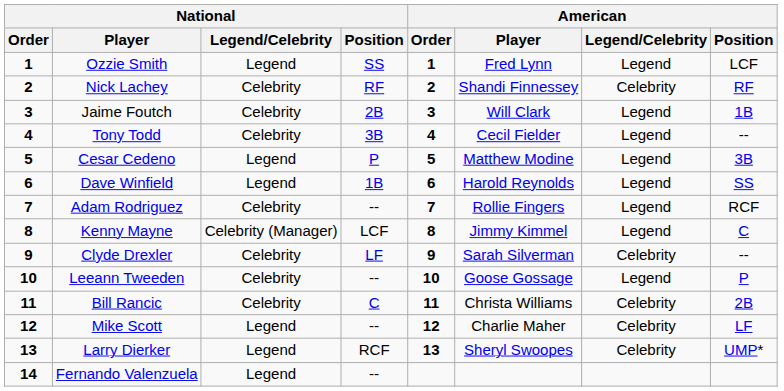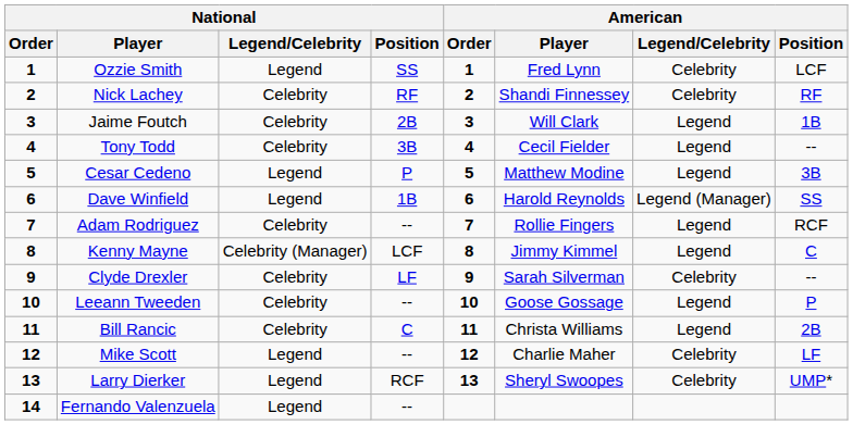 <table class="wikitable" style="text-align:center;">
 <tr>
 <th colspan="4">National</th>
 <th colspan="4">American</th>
 </tr>
 <tr>
 <th>Order</th>
 <th>Player</th>
 <th>Legend/Celebrity</th>
 <th>Position</th>
 <th>Order</th>
 <th>Player</th>
 <th>Legend/Celebrity</th>
 <th>Position</th>
 </tr>
 <tr>
 <td><strong>1</strong></td>
 <td><a href='#'>Ozzie Smith</a></td>
 <td>Legend</td>
 <td><a href='#'>SS</a></td>
 <td><strong>1</strong></td>
 <td><a href='#'>Fred Lynn</a></td>
-<td>Legend</td>
+<td>Celebrity</td>
 <td>LCF</td>
 </tr>
 <tr>
 <td><strong>2</strong></td>
 <td><a href='#'>Nick Lachey</a></td>
 <td>Celebrity</td>
 <td><a href='#'>RF</a></td>
 <td><strong>2</strong></td>
 <td><a href='#'>Shandi Finnessey</a></td>
 <td>Celebrity</td>
 <td><a href='#'>RF</a></td>
 </tr>
 <tr>
 <td><strong>3</strong></td>
 <td>Jaime Foutch</td>
 <td>Celebrity</td>
 <td><a href='#'>2B</a></td>
 <td><strong>3</strong></td>
 <td><a href='#'>Will Clark</a></td>
 <td>Legend</td>
 <td><a href='#'>1B</a></td>
 </tr>
 <tr>
 <td><strong>4</strong></td>
 <td><a href='#'>Tony Todd</a></td>
 <td>Celebrity</td>
 <td><a href='#'>3B</a></td>
 <td><strong>4</strong></td>
 <td><a href='#'>Cecil Fielder</a></td>
 <td>Legend</td>
 <td>--</td>
 </tr>
 <tr>
 <td><strong>5</strong></td>
 <td><a href='#'>Cesar Cedeno</a></td>
 <td>Legend</td>
 <td><a href='#'>P</a></td>
 <td><strong>5</strong></td>
 <td><a href='#'>Matthew Modine</a></td>
 <td>Legend</td>
 <td><a href='#'>3B</a></td>
 </tr>
 <tr>
 <td><strong>6</strong></td>
 <td><a href='#'>Dave Winfield</a></td>
 <td>Legend</td>
 <td><a href='#'>1B</a></td>
 <td><strong>6</strong></td>
 <td><a href='#'>Harold Reynolds</a></td>
-<td>Legend</td>
+<td>Legend (Manager)</td>
 <td><a href='#'>SS</a></td>
 </tr>
 <tr>
 <td><strong>7</strong></td>
 <td><a href='#'>Adam Rodriguez</a></td>
 <td>Celebrity</td>
 <td>--</td>
 <td><strong>7</strong></td>
 <td><a href='#'>Rollie Fingers</a></td>
 <td>Legend</td>
 <td>RCF</td>
 </tr>
 <tr>
 <td><strong>8</strong></td>
 <td><a href='#'>Kenny Mayne</a></td>
 <td>Celebrity (Manager)</td>
 <td>LCF</td>
 <td><strong>8</strong></td>
 <td><a href='#'>Jimmy Kimmel</a></td>
 <td>Legend</td>
 <td><a href='#'>C</a></td>
 </tr>
 <tr>
 <td><strong>9</strong></td>
 <td><a href='#'>Clyde Drexler</a></td>
 <td>Celebrity</td>
 <td><a href='#'>LF</a></td>
 <td><strong>9</strong></td>
 <td><a href='#'>Sarah Silverman</a></td>
 <td>Celebrity</td>
 <td>--</td>
 </tr>
 <tr>
 <td><strong>10</strong></td>
 <td><a href='#'>Leeann Tweeden</a></td>
 <td>Celebrity</td>
 <td>--</td>
 <td><strong>10</strong></td>
 <td><a href='#'>Goose Gossage</a></td>
 <td>Legend</td>
 <td><a href='#'>P</a></td>
 </tr>
 <tr>
 <td><strong>11</strong></td>
 <td><a href='#'>Bill Rancic</a></td>
 <td>Celebrity</td>
 <td><a href='#'>C</a></td>
 <td><strong>11</strong></td>
 <td>Christa Williams</td>
-<td>Celebrity</td>
+<td>Legend</td>
 <td><a href='#'>2B</a></td>
 </tr>
 <tr>
 <td><strong>12</strong></td>
 <td><a href='#'>Mike Scott</a></td>
 <td>Legend</td>
 <td>--</td>
 <td><strong>12</strong></td>
 <td>Charlie Maher</td>
 <td>Celebrity</td>
 <td><a href='#'>LF</a></td>
 </tr>
 <tr>
 <td><strong>13</strong></td>
 <td><a href='#'>Larry Dierker</a></td>
 <td>Legend</td>
 <td>RCF</td>
 <td><strong>13</strong></td>
 <td><a href='#'>Sheryl Swoopes</a></td>
 <td>Celebrity</td>
 <td><a href='#'>UMP</a>*</td>
 </tr>
 <tr>
 <td><strong>14</strong></td>
 <td><a href='#'>Fernando Valenzuela</a></td>
 <td>Legend</td>
 <td>--</td>
 <td></td>
 <td></td>
 <td></td>
 <td></td>
 </tr>
 </table>
